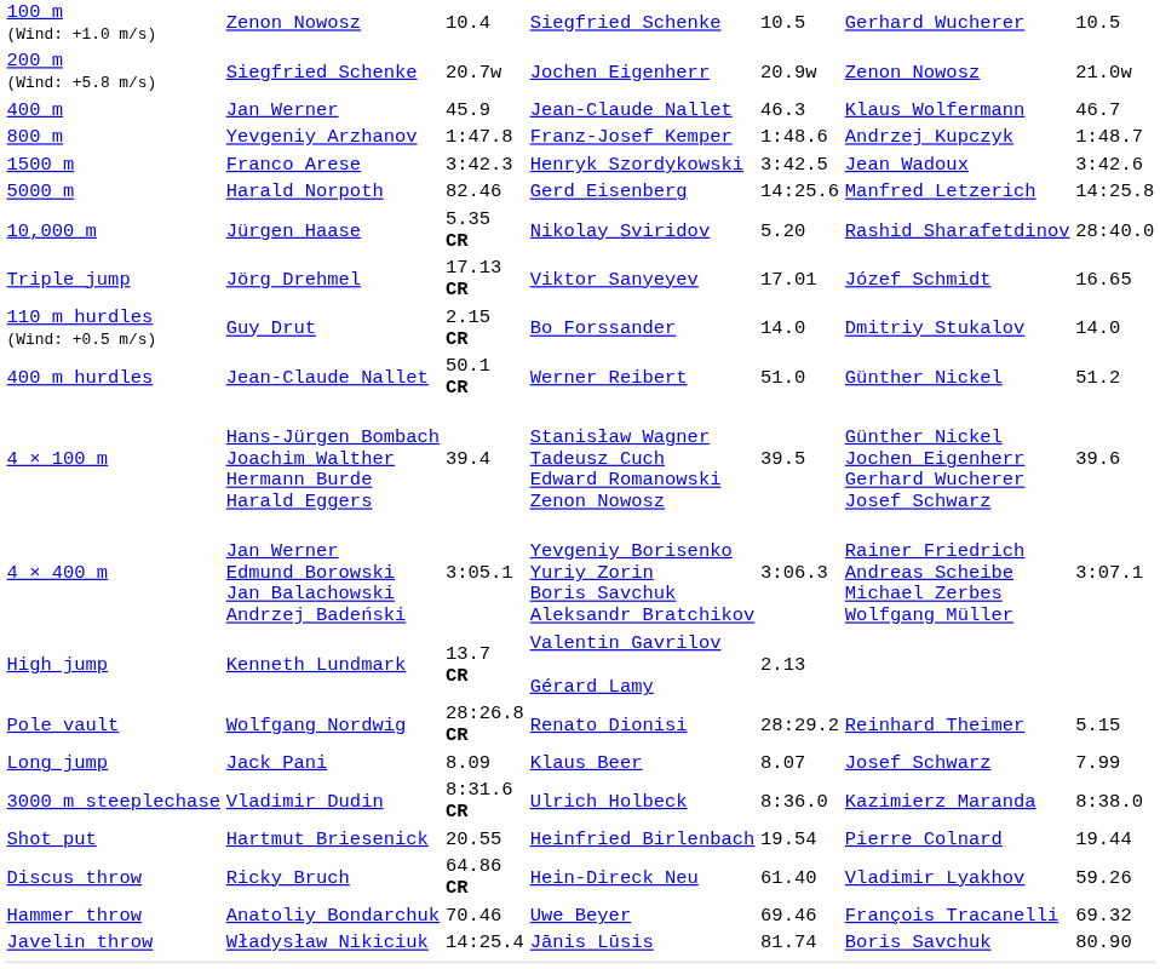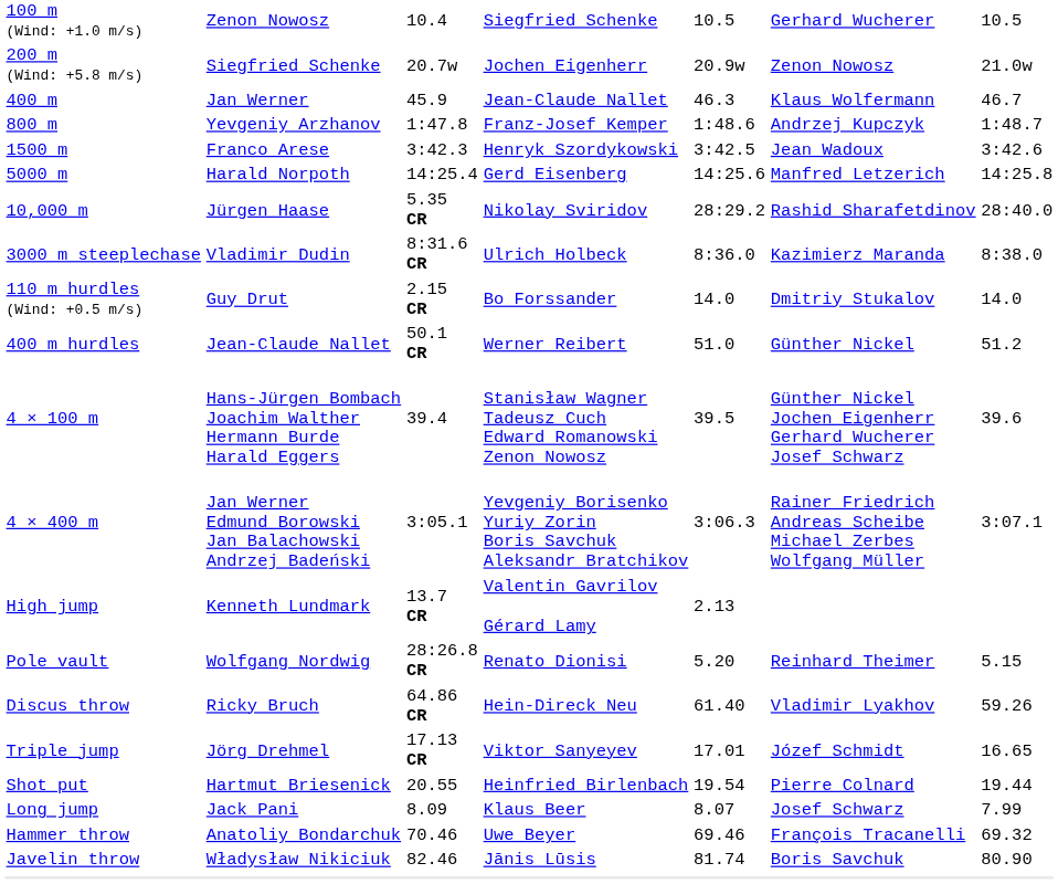 <table>
 <tr>
 <td><a href='#'>100 m</a><br><small>(Wind: +1.0 m/s)</small></td>
 <td><a href='#'>Zenon Nowosz</a><br></td>
 <td>10.4</td>
 <td><a href='#'>Siegfried Schenke</a><br></td>
 <td>10.5</td>
 <td><a href='#'>Gerhard Wucherer</a><br></td>
 <td>10.5</td>
 </tr>
 <tr>
 <td><a href='#'>200 m</a><br><small>(Wind: +5.8 m/s)</small></td>
 <td><a href='#'>Siegfried Schenke</a><br></td>
 <td>20.7w</td>
 <td><a href='#'>Jochen Eigenherr</a><br></td>
 <td>20.9w</td>
 <td><a href='#'>Zenon Nowosz</a><br></td>
 <td>21.0w</td>
 </tr>
 <tr>
 <td><a href='#'>400 m</a></td>
 <td><a href='#'>Jan Werner</a><br></td>
 <td>45.9</td>
 <td><a href='#'>Jean-Claude Nallet</a><br></td>
 <td>46.3</td>
 <td><a href='#'>Klaus Wolfermann</a><br></td>
 <td>46.7</td>
 </tr>
 <tr>
 <td><a href='#'>800 m</a></td>
 <td><a href='#'>Yevgeniy Arzhanov</a><br></td>
 <td>1:47.8</td>
 <td><a href='#'>Franz-Josef Kemper</a><br></td>
 <td>1:48.6</td>
 <td><a href='#'>Andrzej Kupczyk</a><br></td>
 <td>1:48.7</td>
 </tr>
 <tr>
 <td><a href='#'>1500 m</a></td>
 <td><a href='#'>Franco Arese</a><br></td>
 <td>3:42.3</td>
 <td><a href='#'>Henryk Szordykowski</a><br></td>
 <td>3:42.5</td>
 <td><a href='#'>Jean Wadoux</a><br></td>
 <td>3:42.6</td>
 </tr>
 <tr>
 <td><a href='#'>5000 m</a></td>
 <td><a href='#'>Harald Norpoth</a><br></td>
-<td>82.46</td>
+<td>14:25.4</td>
 <td><a href='#'>Gerd Eisenberg</a><br></td>
 <td>14:25.6</td>
 <td><a href='#'>Manfred Letzerich</a><br></td>
 <td>14:25.8</td>
 </tr>
 <tr>
 <td><a href='#'>10,000 m</a></td>
 <td><a href='#'>Jürgen Haase</a><br></td>
 <td>5.35<br><strong>CR</strong></td>
 <td><a href='#'>Nikolay Sviridov</a><br></td>
-<td>5.20</td>
+<td>28:29.2</td>
 <td><a href='#'>Rashid Sharafetdinov</a><br></td>
 <td>28:40.0</td>
 </tr>
 <tr>
-<td><a href='#'>Triple jump</a></td>
-<td><a href='#'>Jörg Drehmel</a><br></td>
-<td>17.13<br><strong>CR</strong></td>
-<td><a href='#'>Viktor Sanyeyev</a><br></td>
-<td>17.01</td>
-<td><a href='#'>Józef Schmidt</a><br></td>
-<td>16.65</td>
+<td><a href='#'>3000 m steeplechase</a></td>
+<td><a href='#'>Vladimir Dudin</a><br></td>
+<td>8:31.6<br><strong>CR</strong></td>
+<td><a href='#'>Ulrich Holbeck</a><br></td>
+<td>8:36.0</td>
+<td><a href='#'>Kazimierz Maranda</a><br></td>
+<td>8:38.0</td>
 </tr>
 <tr>
 <td><a href='#'>110 m hurdles</a><br><small>(Wind: +0.5 m/s)</small></td>
 <td><a href='#'>Guy Drut</a><br></td>
 <td>2.15<br><strong>CR</strong></td>
 <td><a href='#'>Bo Forssander</a><br></td>
 <td>14.0</td>
 <td><a href='#'>Dmitriy Stukalov</a><br></td>
 <td>14.0</td>
 </tr>
 <tr>
 <td><a href='#'>400 m hurdles</a></td>
 <td><a href='#'>Jean-Claude Nallet</a><br></td>
 <td>50.1<br><strong>CR</strong></td>
 <td><a href='#'>Werner Reibert</a><br></td>
 <td>51.0</td>
 <td><a href='#'>Günther Nickel</a><br></td>
 <td>51.2</td>
 </tr>
 <tr>
 <td><a href='#'>4 × 100 m</a></td>
 <td><br><a href='#'>Hans-Jürgen Bombach</a><br><a href='#'>Joachim Walther</a><br><a href='#'>Hermann Burde</a><br><a href='#'>Harald Eggers</a></td>
 <td>39.4</td>
 <td><br><a href='#'>Stanisław Wagner</a><br><a href='#'>Tadeusz Cuch</a><br><a href='#'>Edward Romanowski</a><br><a href='#'>Zenon Nowosz</a></td>
 <td>39.5</td>
 <td><br><a href='#'>Günther Nickel</a><br><a href='#'>Jochen Eigenherr</a><br><a href='#'>Gerhard Wucherer</a><br><a href='#'>Josef Schwarz</a></td>
 <td>39.6</td>
 </tr>
 <tr>
 <td><a href='#'>4 × 400 m</a></td>
 <td><br><a href='#'>Jan Werner</a><br><a href='#'>Edmund Borowski</a><br><a href='#'>Jan Balachowski</a><br><a href='#'>Andrzej Badeński</a></td>
 <td>3:05.1</td>
 <td><br><a href='#'>Yevgeniy Borisenko</a><br><a href='#'>Yuriy Zorin</a><br><a href='#'>Boris Savchuk</a><br><a href='#'>Aleksandr Bratchikov</a></td>
 <td>3:06.3</td>
 <td><br><a href='#'>Rainer Friedrich</a><br><a href='#'>Andreas Scheibe</a><br><a href='#'>Michael Zerbes</a><br><a href='#'>Wolfgang Müller</a></td>
 <td>3:07.1</td>
 </tr>
 <tr>
 <td><a href='#'>High jump</a></td>
 <td><a href='#'>Kenneth Lundmark</a><br></td>
 <td>13.7<br><strong>CR</strong></td>
 <td><a href='#'>Valentin Gavrilov</a><br><br><a href='#'>Gérard Lamy</a><br></td>
 <td>2.13</td>
 <td></td>
 <td></td>
 </tr>
 <tr>
 <td><a href='#'>Pole vault</a></td>
 <td><a href='#'>Wolfgang Nordwig</a><br></td>
 <td>28:26.8<br><strong>CR</strong></td>
 <td><a href='#'>Renato Dionisi</a><br></td>
-<td>28:29.2</td>
+<td>5.20</td>
 <td><a href='#'>Reinhard Theimer</a><br></td>
 <td>5.15</td>
 </tr>
 <tr>
-<td><a href='#'>Long jump</a></td>
-<td><a href='#'>Jack Pani</a><br></td>
-<td>8.09</td>
-<td><a href='#'>Klaus Beer</a><br></td>
-<td>8.07</td>
-<td><a href='#'>Josef Schwarz</a><br></td>
-<td>7.99</td>
+<td><a href='#'>Discus throw</a></td>
+<td><a href='#'>Ricky Bruch</a><br></td>
+<td>64.86<br><strong>CR</strong></td>
+<td><a href='#'>Hein-Direck Neu</a><br></td>
+<td>61.40</td>
+<td><a href='#'>Vladimir Lyakhov</a><br></td>
+<td>59.26</td>
 </tr>
 <tr>
-<td><a href='#'>3000 m steeplechase</a></td>
-<td><a href='#'>Vladimir Dudin</a><br></td>
-<td>8:31.6<br><strong>CR</strong></td>
-<td><a href='#'>Ulrich Holbeck</a><br></td>
-<td>8:36.0</td>
-<td><a href='#'>Kazimierz Maranda</a><br></td>
-<td>8:38.0</td>
+<td><a href='#'>Triple jump</a></td>
+<td><a href='#'>Jörg Drehmel</a><br></td>
+<td>17.13<br><strong>CR</strong></td>
+<td><a href='#'>Viktor Sanyeyev</a><br></td>
+<td>17.01</td>
+<td><a href='#'>Józef Schmidt</a><br></td>
+<td>16.65</td>
 </tr>
 <tr>
 <td><a href='#'>Shot put</a></td>
 <td><a href='#'>Hartmut Briesenick</a><br></td>
 <td>20.55</td>
 <td><a href='#'>Heinfried Birlenbach</a><br></td>
 <td>19.54</td>
 <td><a href='#'>Pierre Colnard</a><br></td>
 <td>19.44</td>
 </tr>
 <tr>
-<td><a href='#'>Discus throw</a></td>
-<td><a href='#'>Ricky Bruch</a><br></td>
-<td>64.86<br><strong>CR</strong></td>
-<td><a href='#'>Hein-Direck Neu</a><br></td>
-<td>61.40</td>
-<td><a href='#'>Vladimir Lyakhov</a><br></td>
-<td>59.26</td>
+<td><a href='#'>Long jump</a></td>
+<td><a href='#'>Jack Pani</a><br></td>
+<td>8.09</td>
+<td><a href='#'>Klaus Beer</a><br></td>
+<td>8.07</td>
+<td><a href='#'>Josef Schwarz</a><br></td>
+<td>7.99</td>
 </tr>
 <tr>
 <td><a href='#'>Hammer throw</a></td>
 <td><a href='#'>Anatoliy Bondarchuk</a><br></td>
 <td>70.46</td>
 <td><a href='#'>Uwe Beyer</a><br></td>
 <td>69.46</td>
 <td><a href='#'>François Tracanelli</a><br></td>
 <td>69.32</td>
 </tr>
 <tr>
 <td><a href='#'>Javelin throw</a></td>
 <td><a href='#'>Władysław Nikiciuk</a><br></td>
-<td>14:25.4</td>
+<td>82.46</td>
 <td><a href='#'>Jānis Lūsis</a><br></td>
 <td>81.74</td>
 <td><a href='#'>Boris Savchuk</a><br></td>
 <td>80.90</td>
 </tr>
 <tr>
 </tr>
 <tr bgcolor= e8e8e8>
 <td colspan=7></td>
 </tr>
 </table>
